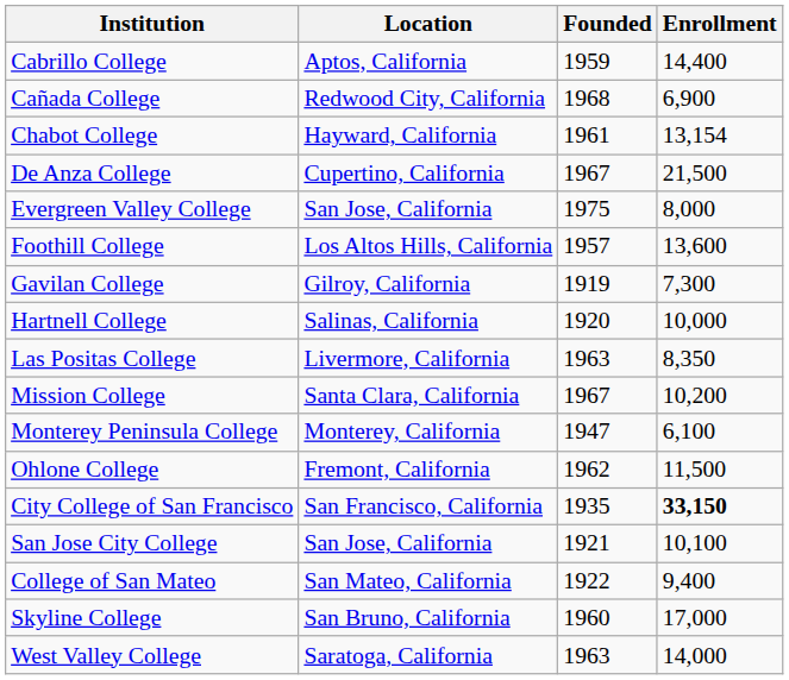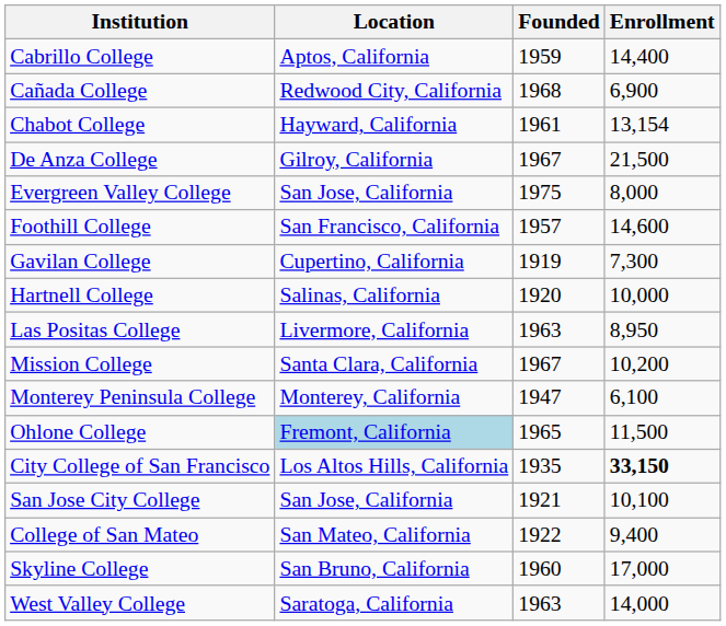 <table class="wikitable">
 <tr>
 <th>Institution</th>
 <th>Location</th>
 <th>Founded</th>
 <th>Enrollment</th>
 </tr>
 <tr |>
 <td><a href='#'>Cabrillo College</a></td>
 <td><a href='#'>Aptos, California</a></td>
 <td>1959</td>
 <td>14,400</td>
 </tr>
 <tr>
 <td><a href='#'>Cañada College</a></td>
 <td><a href='#'>Redwood City, California</a></td>
 <td>1968</td>
 <td>6,900</td>
 </tr>
 <tr>
 <td><a href='#'>Chabot College</a></td>
 <td><a href='#'>Hayward, California</a></td>
 <td>1961</td>
 <td>13,154</td>
 </tr>
 <tr>
 <td><a href='#'>De Anza College</a></td>
-<td><a href='#'>Cupertino, California</a></td>
+<td><a href='#'>Gilroy, California</a></td>
 <td>1967</td>
 <td>21,500</td>
 </tr>
 <tr>
 <td><a href='#'>Evergreen Valley College</a></td>
 <td><a href='#'>San Jose, California</a></td>
 <td>1975</td>
 <td>8,000</td>
 </tr>
 <tr>
 <td><a href='#'>Foothill College</a></td>
-<td><a href='#'>Los Altos Hills, California</a></td>
+<td><a href='#'>San Francisco, California</a></td>
 <td>1957</td>
-<td>13,600</td>
+<td>14,600</td>
 </tr>
 <tr>
 <td><a href='#'>Gavilan College</a></td>
-<td><a href='#'>Gilroy, California</a></td>
+<td><a href='#'>Cupertino, California</a></td>
 <td>1919</td>
 <td>7,300</td>
 </tr>
 <tr>
 <td><a href='#'>Hartnell College</a></td>
 <td><a href='#'>Salinas, California</a></td>
 <td>1920</td>
 <td>10,000</td>
 </tr>
 <tr>
 <td><a href='#'>Las Positas College</a></td>
 <td><a href='#'>Livermore, California</a></td>
 <td>1963</td>
-<td>8,350</td>
+<td>8,950</td>
 </tr>
 <tr>
 <td><a href='#'>Mission College</a></td>
 <td><a href='#'>Santa Clara, California</a></td>
 <td>1967</td>
 <td>10,200</td>
 </tr>
 <tr>
 <td><a href='#'>Monterey Peninsula College</a></td>
 <td><a href='#'>Monterey, California</a></td>
 <td>1947</td>
 <td>6,100</td>
 </tr>
 <tr>
 <td><a href='#'>Ohlone College</a></td>
-<td><a href='#'>Fremont, California</a></td>
-<td>1962</td>
+<td style="background: lightblue;"><a href='#'>Fremont, California</a></td>
+<td>1965</td>
 <td>11,500</td>
 </tr>
 <tr>
 <td><a href='#'>City College of San Francisco</a></td>
-<td><a href='#'>San Francisco, California</a></td>
+<td><a href='#'>Los Altos Hills, California</a></td>
 <td>1935</td>
 <td><strong>33,150</strong></td>
 </tr>
 <tr>
 <td><a href='#'>San Jose City College</a></td>
 <td><a href='#'>San Jose, California</a></td>
 <td>1921</td>
 <td>10,100</td>
 </tr>
 <tr>
 <td><a href='#'>College of San Mateo</a></td>
 <td><a href='#'>San Mateo, California</a></td>
 <td>1922</td>
 <td>9,400</td>
 </tr>
 <tr>
 <td><a href='#'>Skyline College</a></td>
 <td><a href='#'>San Bruno, California</a></td>
 <td>1960</td>
 <td>17,000</td>
 </tr>
 <tr>
 <td><a href='#'>West Valley College</a></td>
 <td><a href='#'>Saratoga, California</a></td>
 <td>1963</td>
 <td>14,000</td>
 </tr>
 </table>
